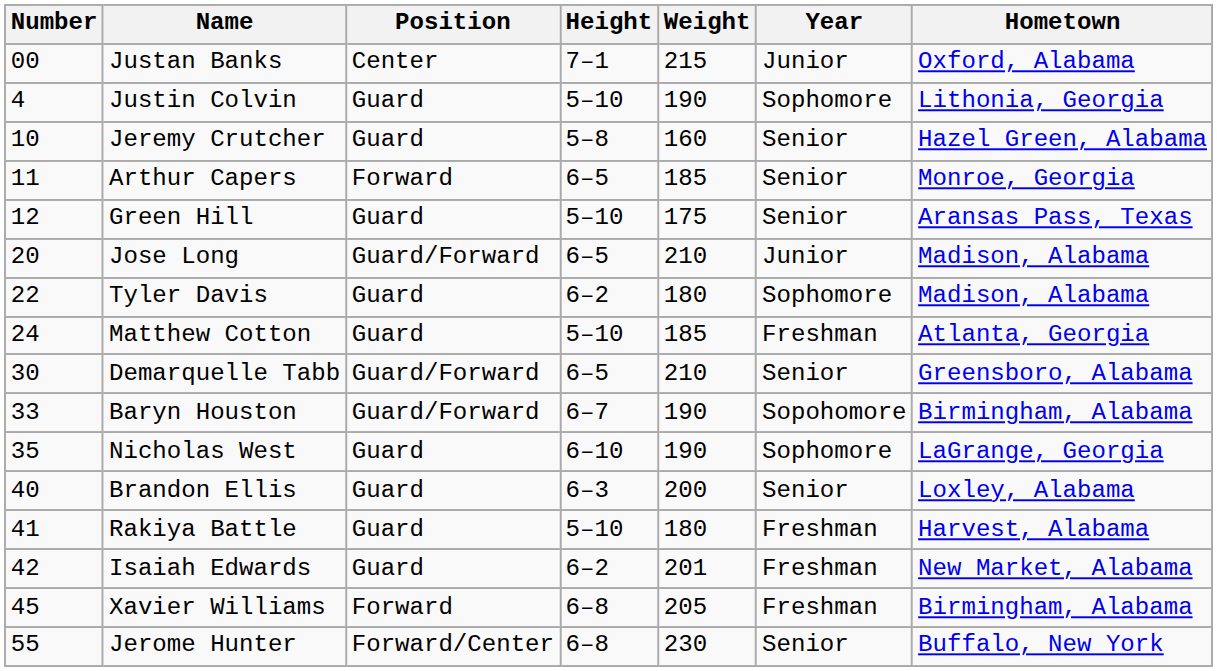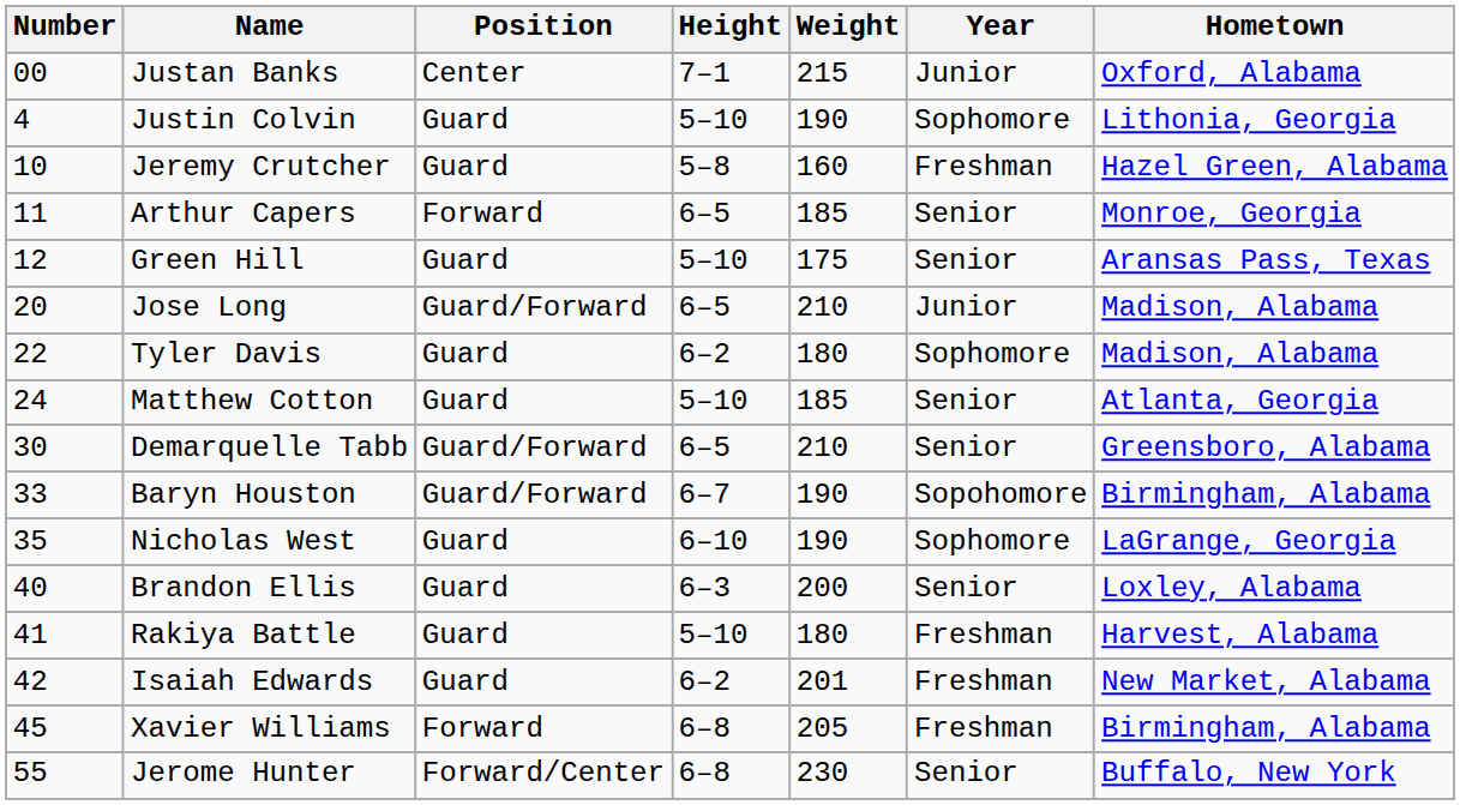 <table class="wikitable sortable" style="font-size: 95%;">
 <tr>
 <th>Number</th>
 <th>Name</th>
 <th>Position</th>
 <th>Height</th>
 <th>Weight</th>
 <th>Year</th>
 <th>Hometown</th>
 </tr>
 <tr>
 <td>00</td>
 <td>Justan Banks</td>
 <td>Center</td>
 <td>7–1</td>
 <td>215</td>
 <td>Junior</td>
 <td><a href='#'>Oxford, Alabama</a></td>
 </tr>
 <tr>
 <td>4</td>
 <td>Justin Colvin</td>
 <td>Guard</td>
 <td>5–10</td>
 <td>190</td>
 <td>Sophomore</td>
 <td><a href='#'>Lithonia, Georgia</a></td>
 </tr>
 <tr>
 <td>10</td>
 <td>Jeremy Crutcher</td>
 <td>Guard</td>
 <td>5–8</td>
 <td>160</td>
-<td>Senior</td>
+<td>Freshman</td>
 <td><a href='#'>Hazel Green, Alabama</a></td>
 </tr>
 <tr>
 <td>11</td>
 <td>Arthur Capers</td>
 <td>Forward</td>
 <td>6–5</td>
 <td>185</td>
 <td>Senior</td>
 <td><a href='#'>Monroe, Georgia</a></td>
 </tr>
 <tr>
 <td>12</td>
 <td>Green Hill</td>
 <td>Guard</td>
 <td>5–10</td>
 <td>175</td>
 <td>Senior</td>
 <td><a href='#'>Aransas Pass, Texas</a></td>
 </tr>
 <tr>
 <td>20</td>
 <td>Jose Long</td>
 <td>Guard/Forward</td>
 <td>6–5</td>
 <td>210</td>
 <td>Junior</td>
 <td><a href='#'>Madison, Alabama</a></td>
 </tr>
 <tr>
 <td>22</td>
 <td>Tyler Davis</td>
 <td>Guard</td>
 <td>6–2</td>
 <td>180</td>
 <td>Sophomore</td>
 <td><a href='#'>Madison, Alabama</a></td>
 </tr>
 <tr>
 <td>24</td>
 <td>Matthew Cotton</td>
 <td>Guard</td>
 <td>5–10</td>
 <td>185</td>
-<td>Freshman</td>
+<td>Senior</td>
 <td><a href='#'>Atlanta, Georgia</a></td>
 </tr>
 <tr>
 <td>30</td>
 <td>Demarquelle Tabb</td>
 <td>Guard/Forward</td>
 <td>6–5</td>
 <td>210</td>
 <td>Senior</td>
 <td><a href='#'>Greensboro, Alabama</a></td>
 </tr>
 <tr>
 <td>33</td>
 <td>Baryn Houston</td>
 <td>Guard/Forward</td>
 <td>6–7</td>
 <td>190</td>
 <td>Sopohomore</td>
 <td><a href='#'>Birmingham, Alabama</a></td>
 </tr>
 <tr>
 <td>35</td>
 <td>Nicholas West</td>
 <td>Guard</td>
 <td>6–10</td>
 <td>190</td>
 <td>Sophomore</td>
 <td><a href='#'>LaGrange, Georgia</a></td>
 </tr>
 <tr>
 <td>40</td>
 <td>Brandon Ellis</td>
 <td>Guard</td>
 <td>6–3</td>
 <td>200</td>
 <td>Senior</td>
 <td><a href='#'>Loxley, Alabama</a></td>
 </tr>
 <tr>
 <td>41</td>
 <td>Rakiya Battle</td>
 <td>Guard</td>
 <td>5–10</td>
 <td>180</td>
 <td>Freshman</td>
 <td><a href='#'>Harvest, Alabama</a></td>
 </tr>
 <tr>
 <td>42</td>
 <td>Isaiah Edwards</td>
 <td>Guard</td>
 <td>6–2</td>
 <td>201</td>
 <td>Freshman</td>
 <td><a href='#'>New Market, Alabama</a></td>
 </tr>
 <tr>
 <td>45</td>
 <td>Xavier Williams</td>
 <td>Forward</td>
 <td>6–8</td>
 <td>205</td>
 <td>Freshman</td>
 <td><a href='#'>Birmingham, Alabama</a></td>
 </tr>
 <tr>
 <td>55</td>
 <td>Jerome Hunter</td>
 <td>Forward/Center</td>
 <td>6–8</td>
 <td>230</td>
 <td>Senior</td>
 <td><a href='#'>Buffalo, New York</a></td>
 </tr>
 </table>
